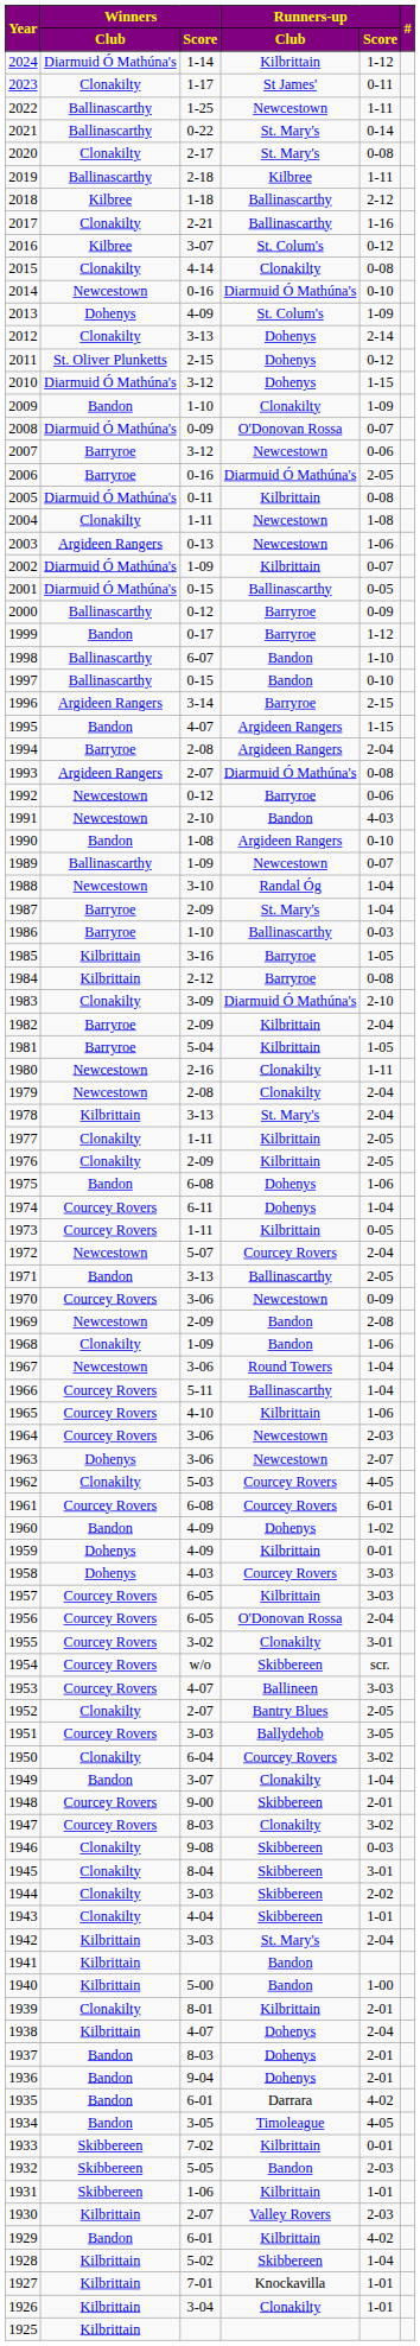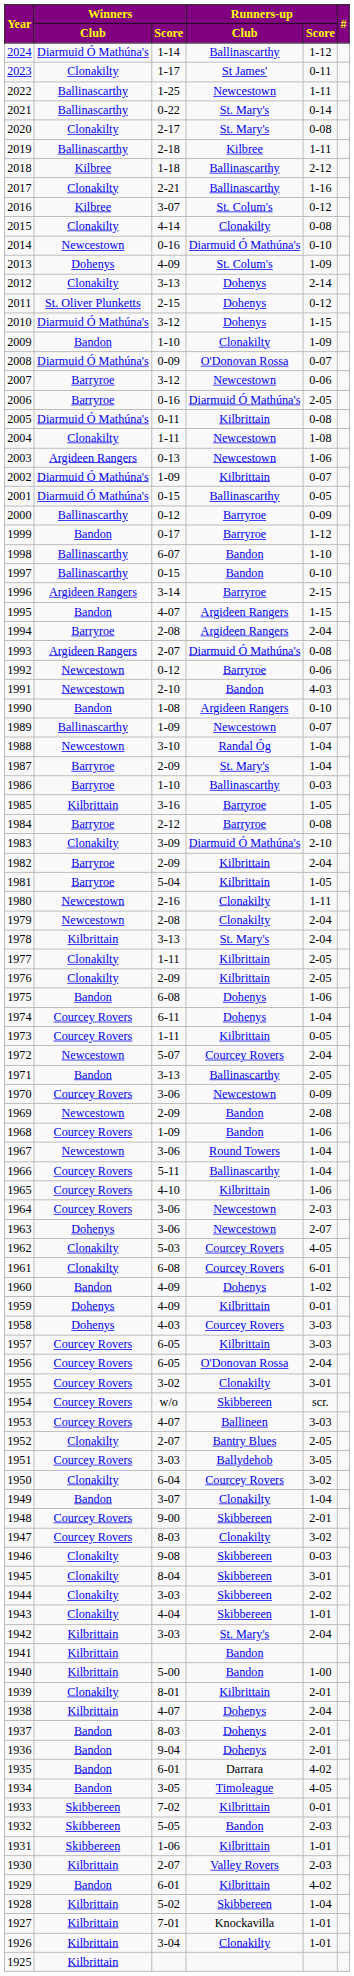 <table class="wikitable sortable" style="text-align:center;">
 <tr>
 <th rowspan="2" style="background:purple;color:yellow;border:1px solid black">Year</th>
 <th colspan="2" style="background:purple;color:yellow;border:1px solid black">Winners</th>
 <th colspan="2" style="background:purple;color:yellow;border:1px solid black">Runners-up</th>
 <th rowspan="2" style="background:purple;color:yellow;border:1px solid black">#</th>
 </tr>
 <tr>
 <th style="background:purple;color:yellow;border:1px solid black">Club</th>
 <th style="background:purple;color:yellow;border:1px solid black">Score</th>
 <th style="background:purple;color:yellow;border:1px solid black">Club</th>
 <th style="background:purple;color:yellow;border:1px solid black">Score</th>
 </tr>
 <tr>
 <td><a href='#'>2024</a></td>
 <td><a href='#'>Diarmuid Ó Mathúna's</a></td>
 <td>1-14</td>
-<td><a href='#'>Kilbrittain</a></td>
+<td><a href='#'>Ballinascarthy</a></td>
 <td>1-12</td>
 <td></td>
 </tr>
 <tr>
 <td><a href='#'>2023</a></td>
 <td><a href='#'>Clonakilty</a></td>
 <td>1-17</td>
 <td><a href='#'>St James'</a></td>
 <td>0-11</td>
 <td></td>
 </tr>
 <tr>
 <td>2022</td>
 <td><a href='#'>Ballinascarthy</a></td>
 <td>1-25</td>
 <td><a href='#'>Newcestown</a></td>
 <td>1-11</td>
 <td></td>
 </tr>
 <tr>
 <td>2021</td>
 <td><a href='#'>Ballinascarthy</a></td>
 <td>0-22</td>
 <td><a href='#'>St. Mary's</a></td>
 <td>0-14</td>
 <td></td>
 </tr>
 <tr>
 <td>2020</td>
 <td><a href='#'>Clonakilty</a></td>
 <td>2-17</td>
 <td><a href='#'>St. Mary's</a></td>
 <td>0-08</td>
 <td></td>
 </tr>
 <tr>
 <td>2019</td>
 <td><a href='#'>Ballinascarthy</a></td>
 <td>2-18</td>
 <td><a href='#'>Kilbree</a></td>
 <td>1-11</td>
 <td></td>
 </tr>
 <tr>
 <td>2018</td>
 <td><a href='#'>Kilbree</a></td>
 <td>1-18</td>
 <td><a href='#'>Ballinascarthy</a></td>
 <td>2-12</td>
 <td></td>
 </tr>
 <tr>
 <td>2017</td>
 <td><a href='#'>Clonakilty</a></td>
 <td>2-21</td>
 <td><a href='#'>Ballinascarthy</a></td>
 <td>1-16</td>
 <td></td>
 </tr>
 <tr>
 <td>2016</td>
 <td><a href='#'>Kilbree</a></td>
 <td>3-07</td>
 <td><a href='#'>St. Colum's</a></td>
 <td>0-12</td>
 <td></td>
 </tr>
 <tr>
 <td>2015</td>
 <td><a href='#'>Clonakilty</a></td>
 <td>4-14</td>
 <td><a href='#'>Clonakilty</a></td>
 <td>0-08</td>
 <td></td>
 </tr>
 <tr>
 <td>2014</td>
 <td><a href='#'>Newcestown</a></td>
 <td>0-16</td>
 <td><a href='#'>Diarmuid Ó Mathúna's</a></td>
 <td>0-10</td>
 <td></td>
 </tr>
 <tr>
 <td>2013</td>
 <td><a href='#'>Dohenys</a></td>
 <td>4-09</td>
 <td><a href='#'>St. Colum's</a></td>
 <td>1-09</td>
 <td></td>
 </tr>
 <tr>
 <td>2012</td>
 <td><a href='#'>Clonakilty</a></td>
 <td>3-13</td>
 <td><a href='#'>Dohenys</a></td>
 <td>2-14</td>
 <td></td>
 </tr>
 <tr>
 <td>2011</td>
 <td><a href='#'>St. Oliver Plunketts</a></td>
 <td>2-15</td>
 <td><a href='#'>Dohenys</a></td>
 <td>0-12</td>
 <td></td>
 </tr>
 <tr>
 <td>2010</td>
 <td><a href='#'>Diarmuid Ó Mathúna's</a></td>
 <td>3-12</td>
 <td><a href='#'>Dohenys</a></td>
 <td>1-15</td>
 <td></td>
 </tr>
 <tr>
 <td>2009</td>
 <td><a href='#'>Bandon</a></td>
 <td>1-10</td>
 <td><a href='#'>Clonakilty</a></td>
 <td>1-09</td>
 <td></td>
 </tr>
 <tr>
 <td>2008</td>
 <td><a href='#'>Diarmuid Ó Mathúna's</a></td>
 <td>0-09</td>
 <td><a href='#'>O'Donovan Rossa</a></td>
 <td>0-07</td>
 <td></td>
 </tr>
 <tr>
 <td>2007</td>
 <td><a href='#'>Barryroe</a></td>
 <td>3-12</td>
 <td><a href='#'>Newcestown</a></td>
 <td>0-06</td>
 <td></td>
 </tr>
 <tr>
 <td>2006</td>
 <td><a href='#'>Barryroe</a></td>
 <td>0-16</td>
 <td><a href='#'>Diarmuid Ó Mathúna's</a></td>
 <td>2-05</td>
 <td></td>
 </tr>
 <tr>
 <td>2005</td>
 <td><a href='#'>Diarmuid Ó Mathúna's</a></td>
 <td>0-11</td>
 <td><a href='#'>Kilbrittain</a></td>
 <td>0-08</td>
 <td></td>
 </tr>
 <tr>
 <td>2004</td>
 <td><a href='#'>Clonakilty</a></td>
 <td>1-11</td>
 <td><a href='#'>Newcestown</a></td>
 <td>1-08</td>
 <td></td>
 </tr>
 <tr>
 <td>2003</td>
 <td><a href='#'>Argideen Rangers</a></td>
 <td>0-13</td>
 <td><a href='#'>Newcestown</a></td>
 <td>1-06</td>
 <td></td>
 </tr>
 <tr>
 <td>2002</td>
 <td><a href='#'>Diarmuid Ó Mathúna's</a></td>
 <td>1-09</td>
 <td><a href='#'>Kilbrittain</a></td>
 <td>0-07</td>
 <td></td>
 </tr>
 <tr>
 <td>2001</td>
 <td><a href='#'>Diarmuid Ó Mathúna's</a></td>
 <td>0-15</td>
 <td><a href='#'>Ballinascarthy</a></td>
 <td>0-05</td>
 <td></td>
 </tr>
 <tr>
 <td>2000</td>
 <td><a href='#'>Ballinascarthy</a></td>
 <td>0-12</td>
 <td><a href='#'>Barryroe</a></td>
 <td>0-09</td>
 <td></td>
 </tr>
 <tr>
 <td>1999</td>
 <td><a href='#'>Bandon</a></td>
 <td>0-17</td>
 <td><a href='#'>Barryroe</a></td>
 <td>1-12</td>
 <td></td>
 </tr>
 <tr>
 <td>1998</td>
 <td><a href='#'>Ballinascarthy</a></td>
 <td>6-07</td>
 <td><a href='#'>Bandon</a></td>
 <td>1-10</td>
 <td></td>
 </tr>
 <tr>
 <td>1997</td>
 <td><a href='#'>Ballinascarthy</a></td>
 <td>0-15</td>
 <td><a href='#'>Bandon</a></td>
 <td>0-10</td>
 <td></td>
 </tr>
 <tr>
 <td>1996</td>
 <td><a href='#'>Argideen Rangers</a></td>
 <td>3-14</td>
 <td><a href='#'>Barryroe</a></td>
 <td>2-15</td>
 <td></td>
 </tr>
 <tr>
 <td>1995</td>
 <td><a href='#'>Bandon</a></td>
 <td>4-07</td>
 <td><a href='#'>Argideen Rangers</a></td>
 <td>1-15</td>
 <td></td>
 </tr>
 <tr>
 <td>1994</td>
 <td><a href='#'>Barryroe</a></td>
 <td>2-08</td>
 <td><a href='#'>Argideen Rangers</a></td>
 <td>2-04</td>
 <td></td>
 </tr>
 <tr>
 <td>1993</td>
 <td><a href='#'>Argideen Rangers</a></td>
 <td>2-07</td>
 <td><a href='#'>Diarmuid Ó Mathúna's</a></td>
 <td>0-08</td>
 <td></td>
 </tr>
 <tr>
 <td>1992</td>
 <td><a href='#'>Newcestown</a></td>
 <td>0-12</td>
 <td><a href='#'>Barryroe</a></td>
 <td>0-06</td>
 <td></td>
 </tr>
 <tr>
 <td>1991</td>
 <td><a href='#'>Newcestown</a></td>
 <td>2-10</td>
 <td><a href='#'>Bandon</a></td>
 <td>4-03</td>
 <td></td>
 </tr>
 <tr>
 <td>1990</td>
 <td><a href='#'>Bandon</a></td>
 <td>1-08</td>
 <td><a href='#'>Argideen Rangers</a></td>
 <td>0-10</td>
 <td></td>
 </tr>
 <tr>
 <td>1989</td>
 <td><a href='#'>Ballinascarthy</a></td>
 <td>1-09</td>
 <td><a href='#'>Newcestown</a></td>
 <td>0-07</td>
 <td></td>
 </tr>
 <tr>
 <td>1988</td>
 <td><a href='#'>Newcestown</a></td>
 <td>3-10</td>
 <td><a href='#'>Randal Óg</a></td>
 <td>1-04</td>
 <td></td>
 </tr>
 <tr>
 <td>1987</td>
 <td><a href='#'>Barryroe</a></td>
 <td>2-09</td>
 <td><a href='#'>St. Mary's</a></td>
 <td>1-04</td>
 <td></td>
 </tr>
 <tr>
 <td>1986</td>
 <td><a href='#'>Barryroe</a></td>
 <td>1-10</td>
 <td><a href='#'>Ballinascarthy</a></td>
 <td>0-03</td>
 <td></td>
 </tr>
 <tr>
 <td>1985</td>
 <td><a href='#'>Kilbrittain</a></td>
 <td>3-16</td>
 <td><a href='#'>Barryroe</a></td>
 <td>1-05</td>
 <td></td>
 </tr>
 <tr>
 <td>1984</td>
-<td><a href='#'>Kilbrittain</a></td>
+<td><a href='#'>Barryroe</a></td>
 <td>2-12</td>
 <td><a href='#'>Barryroe</a></td>
 <td>0-08</td>
 <td></td>
 </tr>
 <tr>
 <td>1983</td>
 <td><a href='#'>Clonakilty</a></td>
 <td>3-09</td>
 <td><a href='#'>Diarmuid Ó Mathúna's</a></td>
 <td>2-10</td>
 <td></td>
 </tr>
 <tr>
 <td>1982</td>
 <td><a href='#'>Barryroe</a></td>
 <td>2-09</td>
 <td><a href='#'>Kilbrittain</a></td>
 <td>2-04</td>
 <td></td>
 </tr>
 <tr>
 <td>1981</td>
 <td><a href='#'>Barryroe</a></td>
 <td>5-04</td>
 <td><a href='#'>Kilbrittain</a></td>
 <td>1-05</td>
 <td></td>
 </tr>
 <tr>
 <td>1980</td>
 <td><a href='#'>Newcestown</a></td>
 <td>2-16</td>
 <td><a href='#'>Clonakilty</a></td>
 <td>1-11</td>
 <td></td>
 </tr>
 <tr>
 <td>1979</td>
 <td><a href='#'>Newcestown</a></td>
 <td>2-08</td>
 <td><a href='#'>Clonakilty</a></td>
 <td>2-04</td>
 <td></td>
 </tr>
 <tr>
 <td>1978</td>
 <td><a href='#'>Kilbrittain</a></td>
 <td>3-13</td>
 <td><a href='#'>St. Mary's</a></td>
 <td>2-04</td>
 <td></td>
 </tr>
 <tr>
 <td>1977</td>
 <td><a href='#'>Clonakilty</a></td>
 <td>1-11</td>
 <td><a href='#'>Kilbrittain</a></td>
 <td>2-05</td>
 <td></td>
 </tr>
 <tr>
 <td>1976</td>
 <td><a href='#'>Clonakilty</a></td>
 <td>2-09</td>
 <td><a href='#'>Kilbrittain</a></td>
 <td>2-05</td>
 <td></td>
 </tr>
 <tr>
 <td>1975</td>
 <td><a href='#'>Bandon</a></td>
 <td>6-08</td>
 <td><a href='#'>Dohenys</a></td>
 <td>1-06</td>
 <td></td>
 </tr>
 <tr>
 <td>1974</td>
 <td><a href='#'>Courcey Rovers</a></td>
 <td>6-11</td>
 <td><a href='#'>Dohenys</a></td>
 <td>1-04</td>
 <td></td>
 </tr>
 <tr>
 <td>1973</td>
 <td><a href='#'>Courcey Rovers</a></td>
 <td>1-11</td>
 <td><a href='#'>Kilbrittain</a></td>
 <td>0-05</td>
 <td></td>
 </tr>
 <tr>
 <td>1972</td>
 <td><a href='#'>Newcestown</a></td>
 <td>5-07</td>
 <td><a href='#'>Courcey Rovers</a></td>
 <td>2-04</td>
 <td></td>
 </tr>
 <tr>
 <td>1971</td>
 <td><a href='#'>Bandon</a></td>
 <td>3-13</td>
 <td><a href='#'>Ballinascarthy</a></td>
 <td>2-05</td>
 <td></td>
 </tr>
 <tr>
 <td>1970</td>
 <td><a href='#'>Courcey Rovers</a></td>
 <td>3-06</td>
 <td><a href='#'>Newcestown</a></td>
 <td>0-09</td>
 <td></td>
 </tr>
 <tr>
 <td>1969</td>
 <td><a href='#'>Newcestown</a></td>
 <td>2-09</td>
 <td><a href='#'>Bandon</a></td>
 <td>2-08</td>
 <td></td>
 </tr>
 <tr>
 <td>1968</td>
-<td><a href='#'>Clonakilty</a></td>
+<td><a href='#'>Courcey Rovers</a></td>
 <td>1-09</td>
 <td><a href='#'>Bandon</a></td>
 <td>1-06</td>
 <td></td>
 </tr>
 <tr>
 <td>1967</td>
 <td><a href='#'>Newcestown</a></td>
 <td>3-06</td>
 <td><a href='#'>Round Towers</a></td>
 <td>1-04</td>
 <td></td>
 </tr>
 <tr>
 <td>1966</td>
 <td><a href='#'>Courcey Rovers</a></td>
 <td>5-11</td>
 <td><a href='#'>Ballinascarthy</a></td>
 <td>1-04</td>
 <td></td>
 </tr>
 <tr>
 <td>1965</td>
 <td><a href='#'>Courcey Rovers</a></td>
 <td>4-10</td>
 <td><a href='#'>Kilbrittain</a></td>
 <td>1-06</td>
 <td></td>
 </tr>
 <tr>
 <td>1964</td>
 <td><a href='#'>Courcey Rovers</a></td>
 <td>3-06</td>
 <td><a href='#'>Newcestown</a></td>
 <td>2-03</td>
 <td></td>
 </tr>
 <tr>
 <td>1963</td>
 <td><a href='#'>Dohenys</a></td>
 <td>3-06</td>
 <td><a href='#'>Newcestown</a></td>
 <td>2-07</td>
 <td></td>
 </tr>
 <tr>
 <td>1962</td>
 <td><a href='#'>Clonakilty</a></td>
 <td>5-03</td>
 <td><a href='#'>Courcey Rovers</a></td>
 <td>4-05</td>
 <td></td>
 </tr>
 <tr>
 <td>1961</td>
-<td><a href='#'>Courcey Rovers</a></td>
+<td><a href='#'>Clonakilty</a></td>
 <td>6-08</td>
 <td><a href='#'>Courcey Rovers</a></td>
 <td>6-01</td>
 <td></td>
 </tr>
 <tr>
 <td>1960</td>
 <td><a href='#'>Bandon</a></td>
 <td>4-09</td>
 <td><a href='#'>Dohenys</a></td>
 <td>1-02</td>
 <td></td>
 </tr>
 <tr>
 <td>1959</td>
 <td><a href='#'>Dohenys</a></td>
 <td>4-09</td>
 <td><a href='#'>Kilbrittain</a></td>
 <td>0-01</td>
 <td></td>
 </tr>
 <tr>
 <td>1958</td>
 <td><a href='#'>Dohenys</a></td>
 <td>4-03</td>
 <td><a href='#'>Courcey Rovers</a></td>
 <td>3-03</td>
 <td></td>
 </tr>
 <tr>
 <td>1957</td>
 <td><a href='#'>Courcey Rovers</a></td>
 <td>6-05</td>
 <td><a href='#'>Kilbrittain</a></td>
 <td>3-03</td>
 <td></td>
 </tr>
 <tr>
 <td>1956</td>
 <td><a href='#'>Courcey Rovers</a></td>
 <td>6-05</td>
 <td><a href='#'>O'Donovan Rossa</a></td>
 <td>2-04</td>
 <td></td>
 </tr>
 <tr>
 <td>1955</td>
 <td><a href='#'>Courcey Rovers</a></td>
 <td>3-02</td>
 <td><a href='#'>Clonakilty</a></td>
 <td>3-01</td>
 <td></td>
 </tr>
 <tr>
 <td>1954</td>
 <td><a href='#'>Courcey Rovers</a></td>
 <td>w/o</td>
 <td><a href='#'>Skibbereen</a></td>
 <td>scr.</td>
 <td></td>
 </tr>
 <tr>
 <td>1953</td>
 <td><a href='#'>Courcey Rovers</a></td>
 <td>4-07</td>
 <td><a href='#'>Ballineen</a></td>
 <td>3-03</td>
 <td></td>
 </tr>
 <tr>
 <td>1952</td>
 <td><a href='#'>Clonakilty</a></td>
 <td>2-07</td>
 <td><a href='#'>Bantry Blues</a></td>
 <td>2-05</td>
 <td></td>
 </tr>
 <tr>
 <td>1951</td>
 <td><a href='#'>Courcey Rovers</a></td>
 <td>3-03</td>
 <td><a href='#'>Ballydehob</a></td>
 <td>3-05</td>
 <td></td>
 </tr>
 <tr>
 <td>1950</td>
 <td><a href='#'>Clonakilty</a></td>
 <td>6-04</td>
 <td><a href='#'>Courcey Rovers</a></td>
 <td>3-02</td>
 <td></td>
 </tr>
 <tr>
 <td>1949</td>
 <td><a href='#'>Bandon</a></td>
 <td>3-07</td>
 <td><a href='#'>Clonakilty</a></td>
 <td>1-04</td>
 <td></td>
 </tr>
 <tr>
 <td>1948</td>
 <td><a href='#'>Courcey Rovers</a></td>
 <td>9-00</td>
 <td><a href='#'>Skibbereen</a></td>
 <td>2-01</td>
 <td></td>
 </tr>
 <tr>
 <td>1947</td>
 <td><a href='#'>Courcey Rovers</a></td>
 <td>8-03</td>
 <td><a href='#'>Clonakilty</a></td>
 <td>3-02</td>
 <td></td>
 </tr>
 <tr>
 <td>1946</td>
 <td><a href='#'>Clonakilty</a></td>
 <td>9-08</td>
 <td><a href='#'>Skibbereen</a></td>
 <td>0-03</td>
 <td></td>
 </tr>
 <tr>
 <td>1945</td>
 <td><a href='#'>Clonakilty</a></td>
 <td>8-04</td>
 <td><a href='#'>Skibbereen</a></td>
 <td>3-01</td>
 <td></td>
 </tr>
 <tr>
 <td>1944</td>
 <td><a href='#'>Clonakilty</a></td>
 <td>3-03</td>
 <td><a href='#'>Skibbereen</a></td>
 <td>2-02</td>
 <td></td>
 </tr>
 <tr>
 <td>1943</td>
 <td><a href='#'>Clonakilty</a></td>
 <td>4-04</td>
 <td><a href='#'>Skibbereen</a></td>
 <td>1-01</td>
 <td></td>
 </tr>
 <tr>
 <td>1942</td>
 <td><a href='#'>Kilbrittain</a></td>
 <td>3-03</td>
 <td><a href='#'>St. Mary's</a></td>
 <td>2-04</td>
 <td></td>
 </tr>
 <tr>
 <td>1941</td>
 <td><a href='#'>Kilbrittain</a></td>
 <td></td>
 <td><a href='#'>Bandon</a></td>
 <td></td>
 <td></td>
 </tr>
 <tr>
 <td>1940</td>
 <td><a href='#'>Kilbrittain</a></td>
 <td>5-00</td>
 <td><a href='#'>Bandon</a></td>
 <td>1-00</td>
 <td></td>
 </tr>
 <tr>
 <td>1939</td>
 <td><a href='#'>Clonakilty</a></td>
 <td>8-01</td>
 <td><a href='#'>Kilbrittain</a></td>
 <td>2-01</td>
 <td></td>
 </tr>
 <tr>
 <td>1938</td>
 <td><a href='#'>Kilbrittain</a></td>
 <td>4-07</td>
 <td><a href='#'>Dohenys</a></td>
 <td>2-04</td>
 <td></td>
 </tr>
 <tr>
 <td>1937</td>
 <td><a href='#'>Bandon</a></td>
 <td>8-03</td>
 <td><a href='#'>Dohenys</a></td>
 <td>2-01</td>
 <td></td>
 </tr>
 <tr>
 <td>1936</td>
 <td><a href='#'>Bandon</a></td>
 <td>9-04</td>
 <td><a href='#'>Dohenys</a></td>
 <td>2-01</td>
 <td></td>
 </tr>
 <tr>
 <td>1935</td>
 <td><a href='#'>Bandon</a></td>
 <td>6-01</td>
 <td>Darrara</td>
 <td>4-02</td>
 <td></td>
 </tr>
 <tr>
 <td>1934</td>
 <td><a href='#'>Bandon</a></td>
 <td>3-05</td>
 <td><a href='#'>Timoleague</a></td>
 <td>4-05</td>
 <td></td>
 </tr>
 <tr>
 <td>1933</td>
 <td><a href='#'>Skibbereen</a></td>
 <td>7-02</td>
 <td><a href='#'>Kilbrittain</a></td>
 <td>0-01</td>
 <td></td>
 </tr>
 <tr>
 <td>1932</td>
 <td><a href='#'>Skibbereen</a></td>
 <td>5-05</td>
 <td><a href='#'>Bandon</a></td>
 <td>2-03</td>
 <td></td>
 </tr>
 <tr>
 <td>1931</td>
 <td><a href='#'>Skibbereen</a></td>
 <td>1-06</td>
 <td><a href='#'>Kilbrittain</a></td>
 <td>1-01</td>
 <td></td>
 </tr>
 <tr>
 <td>1930</td>
 <td><a href='#'>Kilbrittain</a></td>
 <td>2-07</td>
 <td><a href='#'>Valley Rovers</a></td>
 <td>2-03</td>
 <td></td>
 </tr>
 <tr>
 <td>1929</td>
 <td><a href='#'>Bandon</a></td>
 <td>6-01</td>
 <td><a href='#'>Kilbrittain</a></td>
 <td>4-02</td>
 <td></td>
 </tr>
 <tr>
 <td>1928</td>
 <td><a href='#'>Kilbrittain</a></td>
 <td>5-02</td>
 <td><a href='#'>Skibbereen</a></td>
 <td>1-04</td>
 <td></td>
 </tr>
 <tr>
 <td>1927</td>
 <td><a href='#'>Kilbrittain</a></td>
 <td>7-01</td>
 <td>Knockavilla</td>
 <td>1-01</td>
 <td></td>
 </tr>
 <tr>
 <td>1926</td>
 <td><a href='#'>Kilbrittain</a></td>
 <td>3-04</td>
 <td><a href='#'>Clonakilty</a></td>
 <td>1-01</td>
 <td></td>
 </tr>
 <tr>
 <td>1925</td>
 <td><a href='#'>Kilbrittain</a></td>
 <td></td>
 <td></td>
 <td></td>
 <td></td>
 </tr>
 </table>
